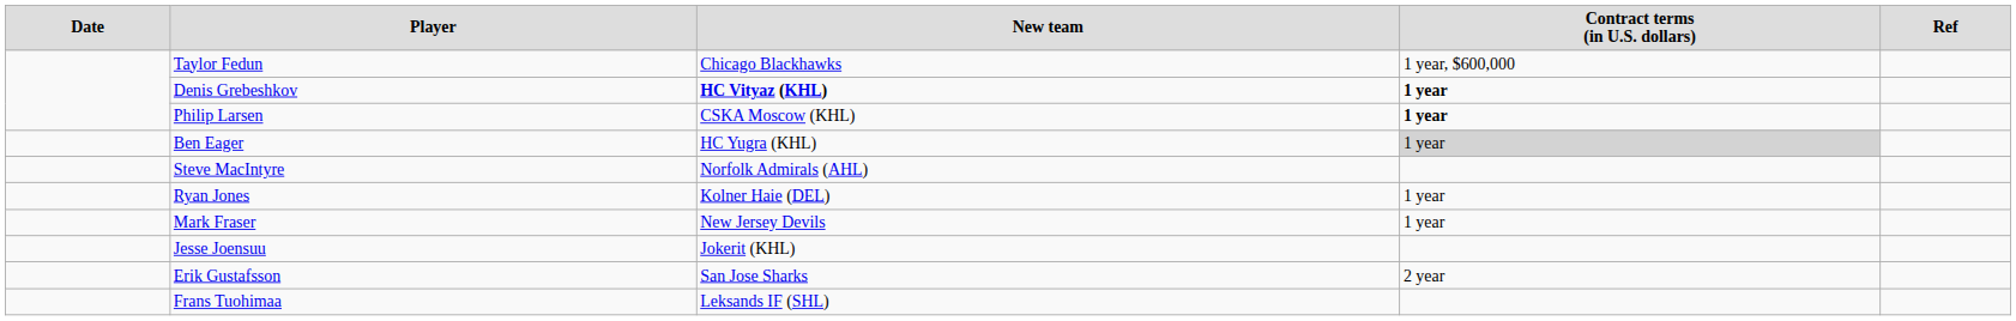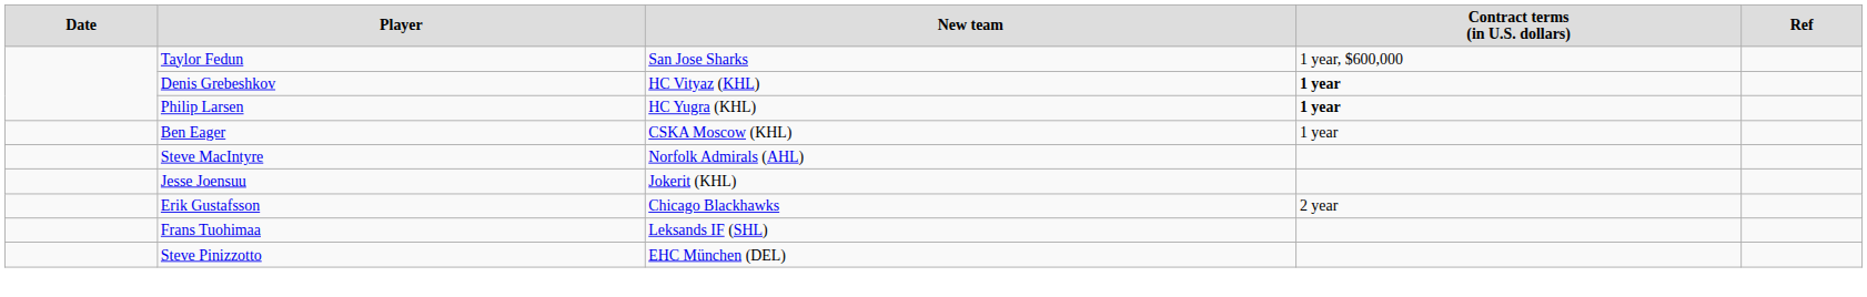 <table class="wikitable" width=97%>
 <tr align="center" bgcolor="#dddddd">
 <td><strong>Date</strong></td>
 <td><strong>Player</strong></td>
 <td><strong>New team</strong></td>
 <td><strong>Contract terms</strong><br><strong>(in U.S. dollars)</strong></td>
 <td><strong>Ref</strong></td>
 </tr>
 <tr>
 <td rowspan=3></td>
 <td><a href='#'>Taylor Fedun</a></td>
-<td><a href='#'>Chicago Blackhawks</a></td>
+<td><a href='#'>San Jose Sharks</a></td>
 <td>1 year, $600,000</td>
 <td></td>
 </tr>
 <tr>
 <td><a href='#'>Denis Grebeshkov</a></td>
-<td><strong><a href='#'>HC Vityaz</a> (<a href='#'>KHL</a>)</strong></td>
+<td><a href='#'>HC Vityaz</a> (<a href='#'>KHL</a>)</td>
 <td><strong>1 year</strong></td>
 <td></td>
 </tr>
 <tr>
 <td><a href='#'>Philip Larsen</a></td>
-<td><a href='#'>CSKA Moscow</a> (KHL)</td>
+<td><a href='#'>HC Yugra</a> (KHL)</td>
 <td><strong>1 year</strong></td>
 <td></td>
 </tr>
 <tr>
 <td></td>
 <td><a href='#'>Ben Eager</a></td>
-<td><a href='#'>HC Yugra</a> (KHL)</td>
-<td style="background: lightgrey;">1 year</td>
+<td><a href='#'>CSKA Moscow</a> (KHL)</td>
+<td>1 year</td>
 <td></td>
 </tr>
 <tr>
 <td></td>
 <td><a href='#'>Steve MacIntyre</a></td>
 <td><a href='#'>Norfolk Admirals</a> (<a href='#'>AHL</a>)</td>
 <td></td>
-<td></td>
-</tr>
-<tr>
-<td></td>
-<td><a href='#'>Ryan Jones</a></td>
-<td><a href='#'>Kolner Haie</a> (<a href='#'>DEL</a>)</td>
-<td>1 year</td>
-<td></td>
-</tr>
-<tr>
-<td></td>
-<td><a href='#'>Mark Fraser</a></td>
-<td><a href='#'>New Jersey Devils</a></td>
-<td>1 year</td>
 <td></td>
 </tr>
 <tr>
 <td></td>
 <td><a href='#'>Jesse Joensuu</a></td>
 <td><a href='#'>Jokerit</a> (KHL)</td>
 <td></td>
 <td></td>
 </tr>
 <tr>
 <td></td>
 <td><a href='#'>Erik Gustafsson</a></td>
-<td><a href='#'>San Jose Sharks</a></td>
+<td><a href='#'>Chicago Blackhawks</a></td>
 <td>2 year</td>
 <td></td>
 </tr>
 <tr>
 <td></td>
 <td><a href='#'>Frans Tuohimaa</a></td>
 <td><a href='#'>Leksands IF</a> (<a href='#'>SHL</a>)</td>
 <td></td>
 <td></td>
 </tr>
+<tr>
+<td></td>
+<td><a href='#'>Steve Pinizzotto</a></td>
+<td><a href='#'>EHC München</a> (DEL)</td>
+<td></td>
+<td></td>
+</tr>
 </table>
